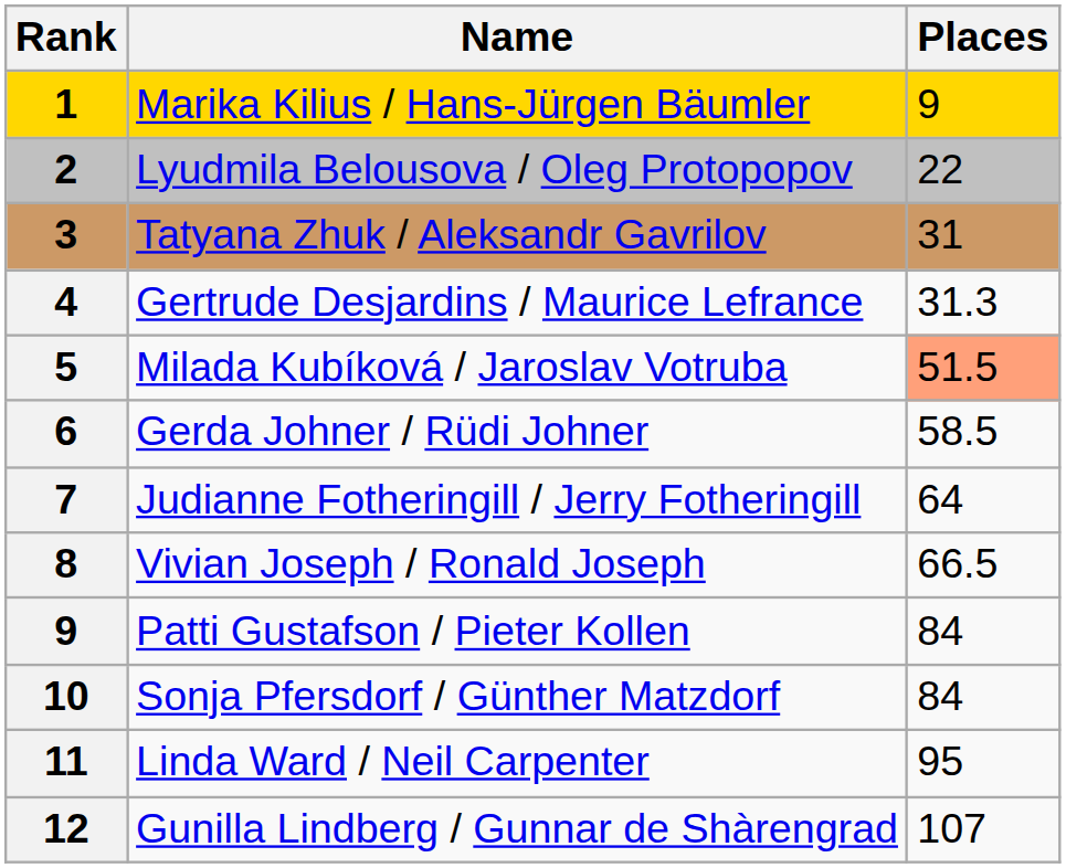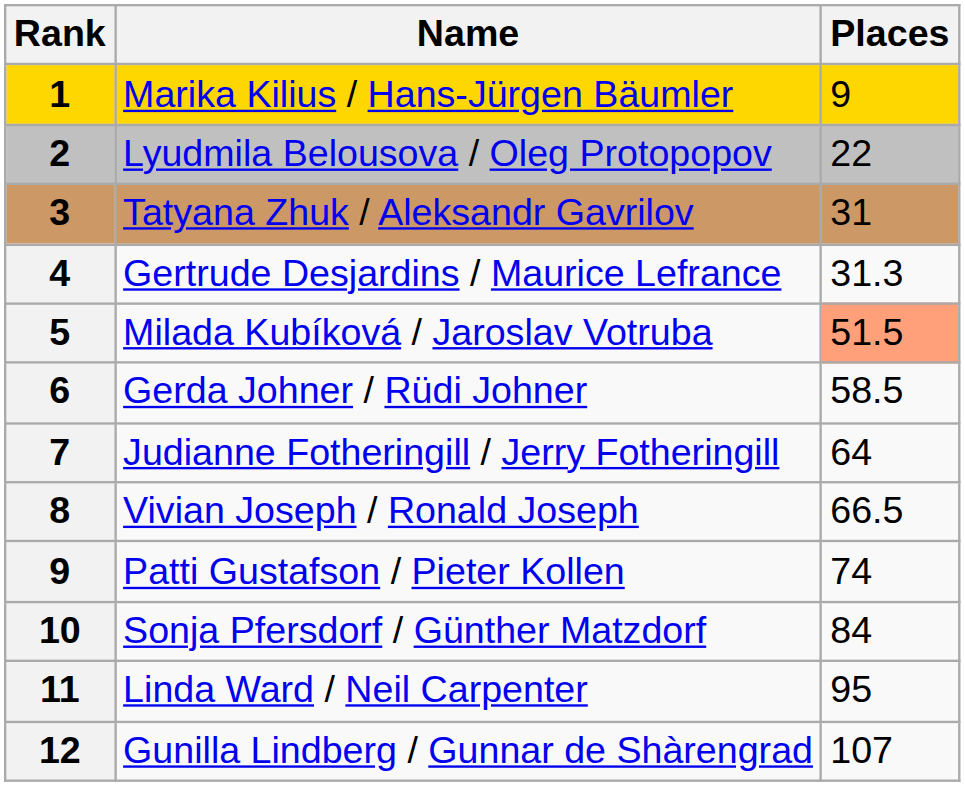 <table class="wikitable">
 <tr>
 <th>Rank</th>
 <th>Name</th>
 <th>Places</th>
 </tr>
 <tr bgcolor=gold>
 <td align=center><strong>1</strong></td>
 <td> <a href='#'>Marika Kilius</a> / <a href='#'>Hans-Jürgen Bäumler</a></td>
 <td>9</td>
 </tr>
 <tr bgcolor=silver>
 <td align=center><strong>2</strong></td>
 <td> <a href='#'>Lyudmila Belousova</a> / <a href='#'>Oleg Protopopov</a></td>
 <td>22</td>
 </tr>
 <tr bgcolor=cc9966>
 <td align=center><strong>3</strong></td>
 <td> <a href='#'>Tatyana Zhuk</a> / <a href='#'>Aleksandr Gavrilov</a></td>
 <td>31</td>
 </tr>
 <tr>
 <th>4</th>
 <td> <a href='#'>Gertrude Desjardins</a> / <a href='#'>Maurice Lefrance</a></td>
 <td>31.3</td>
 </tr>
 <tr>
 <th>5</th>
 <td> <a href='#'>Milada Kubíková</a> / <a href='#'>Jaroslav Votruba</a></td>
 <td style="background: lightsalmon;">51.5</td>
 </tr>
 <tr>
 <th>6</th>
 <td> <a href='#'>Gerda Johner</a> / <a href='#'>Rüdi Johner</a></td>
 <td>58.5</td>
 </tr>
 <tr>
 <th>7</th>
 <td> <a href='#'>Judianne Fotheringill</a> / <a href='#'>Jerry Fotheringill</a></td>
 <td>64</td>
 </tr>
 <tr>
 <th>8</th>
 <td> <a href='#'>Vivian Joseph</a> / <a href='#'>Ronald Joseph</a></td>
 <td>66.5</td>
 </tr>
 <tr>
 <th>9</th>
 <td> <a href='#'>Patti Gustafson</a> / <a href='#'>Pieter Kollen</a></td>
-<td>84</td>
+<td>74</td>
 </tr>
 <tr>
 <th>10</th>
 <td> <a href='#'>Sonja Pfersdorf</a> / <a href='#'>Günther Matzdorf</a></td>
 <td>84</td>
 </tr>
 <tr>
 <th>11</th>
 <td> <a href='#'>Linda Ward</a> / <a href='#'>Neil Carpenter</a></td>
 <td>95</td>
 </tr>
 <tr>
 <th>12</th>
 <td> <a href='#'>Gunilla Lindberg</a> / <a href='#'>Gunnar de Shàrengrad</a></td>
 <td>107</td>
 </tr>
 </table>
